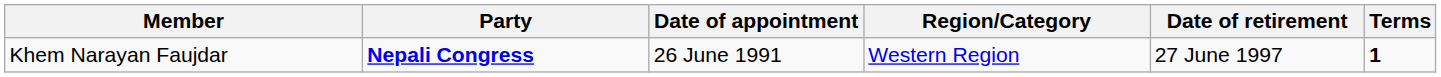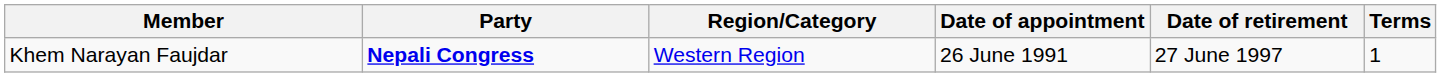 <table class="wikitable sortable">
 <tr>
 <th style="width: 25%;">Member</th>
 <th style="width: 20%;">Party</th>
+<th style="width: 20%;">Region/Category</th>
 <th style="width: 15%;">Date of appointment</th>
-<th style="width: 20%;">Region/Category</th>
 <th style="width: 15%;">Date of retirement</th>
 <th style="width: 5%;">Terms</th>
 </tr>
 <tr>
 <td>Khem Narayan  Faujdar</td>
 <td><strong><a href='#'>Nepali Congress</a></strong></td>
+<td><a href='#'>Western Region</a></td>
 <td>26 June 1991</td>
-<td><a href='#'>Western Region</a></td>
 <td>27 June 1997</td>
-<td><strong>1</strong></td>
+<td>1</td>
 </tr>
 </table>
